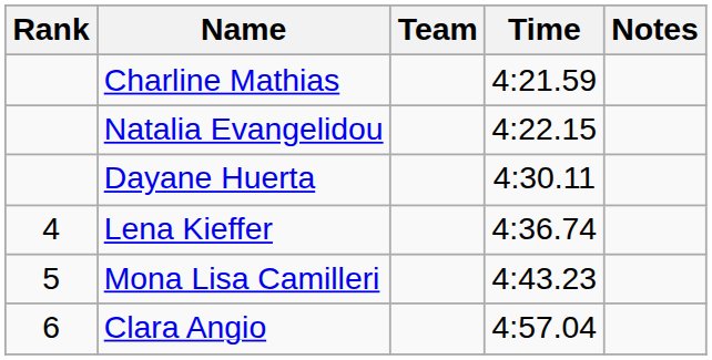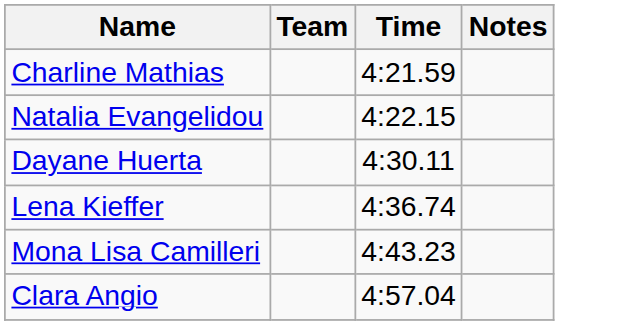 <table class="wikitable sortable" style="text-align:center">
 <tr>
-<th>Rank</th>
 <th>Name</th>
 <th>Team</th>
 <th>Time</th>
 <th>Notes</th>
 </tr>
 <tr>
-<td></td>
 <td align="left"><a href='#'>Charline Mathias</a></td>
 <td align=left></td>
 <td>4:21.59</td>
 <td></td>
 </tr>
 <tr>
-<td></td>
 <td align="left"><a href='#'>Natalia Evangelidou</a></td>
 <td align=left></td>
 <td>4:22.15</td>
 <td></td>
 </tr>
 <tr>
-<td></td>
 <td align="left"><a href='#'>Dayane Huerta</a></td>
 <td align=left></td>
 <td>4:30.11</td>
 <td></td>
 </tr>
 <tr>
-<td>4</td>
 <td align="left"><a href='#'>Lena Kieffer</a></td>
 <td align=left></td>
 <td>4:36.74</td>
 <td></td>
 </tr>
 <tr>
-<td>5</td>
 <td align="left"><a href='#'>Mona Lisa Camilleri</a></td>
 <td align=left></td>
 <td>4:43.23</td>
 <td></td>
 </tr>
 <tr>
-<td>6</td>
 <td align="left"><a href='#'>Clara Angio</a></td>
 <td align=left></td>
 <td>4:57.04</td>
 <td></td>
 </tr>
 </table>
